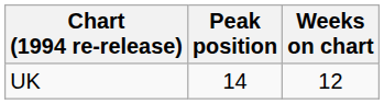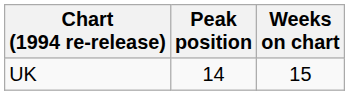 <table class="wikitable sortable">
 <tr>
 <th align="left">Chart<br> (1994 re-release)</th>
 <th align="center">Peak<br>position</th>
 <th align="center">Weeks<br>on chart</th>
 </tr>
 <tr>
 <td align="left">UK</td>
 <td align="center">14</td>
-<td align="center">12</td>
+<td align="center">15</td>
 </tr>
 </table>
